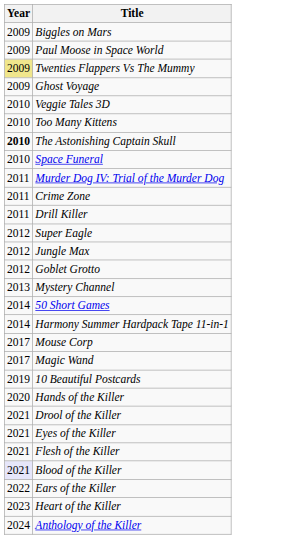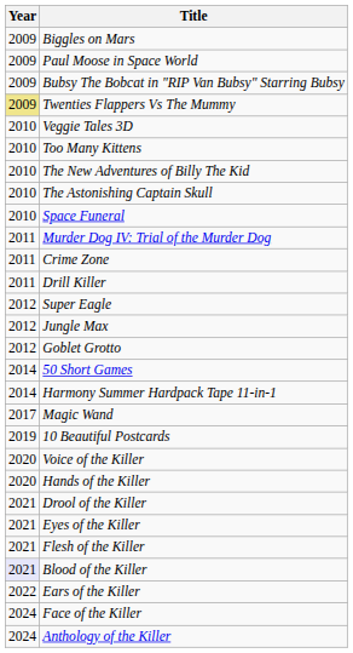 <table class="wikitable sortable">
 <tr>
 <th scope="col">Year</th>
 <th scope="col">Title</th>
 </tr>
 <tr>
 <td>2009</td>
 <td><em>Biggles on Mars</em></td>
 </tr>
 <tr>
 <td>2009</td>
 <td><em>Paul Moose in Space World</em></td>
 </tr>
 <tr>
+<td>2009</td>
+<td><em>Bubsy The Bobcat in "RIP Van Bubsy" Starring Bubsy</em></td>
+</tr>
+<tr>
 <td style="background: khaki;">2009</td>
 <td><em>Twenties Flappers Vs The Mummy</em></td>
-</tr>
-<tr>
-<td>2009</td>
-<td><em>Ghost Voyage</em></td>
 </tr>
 <tr>
 <td>2010</td>
 <td><em>Veggie Tales 3D</em></td>
 </tr>
 <tr>
 <td>2010</td>
 <td><em>Too Many Kittens</em></td>
 </tr>
 <tr>
-<td><strong>2010</strong></td>
+<td>2010</td>
+<td><em>The New Adventures of Billy The Kid</em></td>
+</tr>
+<tr>
+<td>2010</td>
 <td><em>The Astonishing Captain Skull</em></td>
 </tr>
 <tr>
 <td>2010</td>
 <td><em><a href='#'>Space Funeral</a></em></td>
 </tr>
 <tr>
 <td>2011</td>
 <td><em><a href='#'>Murder Dog IV: Trial of the Murder Dog</a></em></td>
 </tr>
 <tr>
 <td>2011</td>
 <td><em>Crime Zone</em></td>
 </tr>
 <tr>
 <td>2011</td>
 <td><em>Drill Killer</em></td>
 </tr>
 <tr>
 <td>2012</td>
 <td><em>Super Eagle</em></td>
 </tr>
 <tr>
 <td>2012</td>
 <td><em>Jungle Max</em></td>
 </tr>
 <tr>
 <td>2012</td>
 <td><em>Goblet Grotto</em></td>
 </tr>
 <tr>
-<td>2013</td>
-<td><em>Mystery Channel</em></td>
-</tr>
-<tr>
 <td>2014</td>
 <td><em><a href='#'>50 Short Games</a></em></td>
 </tr>
 <tr>
 <td>2014</td>
 <td><em>Harmony Summer Hardpack Tape 11-in-1</em></td>
 </tr>
 <tr>
 <td>2017</td>
-<td><em>Mouse Corp</em></td>
-</tr>
-<tr>
-<td>2017</td>
 <td><em>Magic Wand</em></td>
 </tr>
 <tr>
 <td>2019</td>
 <td><em>10 Beautiful Postcards</em></td>
+</tr>
+<tr>
+<td>2020</td>
+<td><em>Voice of the Killer</em></td>
 </tr>
 <tr>
 <td>2020</td>
 <td><em>Hands of the Killer</em></td>
 </tr>
 <tr>
 <td>2021</td>
 <td><em>Drool of the Killer</em></td>
 </tr>
 <tr>
 <td>2021</td>
 <td><em>Eyes of the Killer</em></td>
 </tr>
 <tr>
 <td>2021</td>
 <td><em>Flesh of the Killer</em></td>
 </tr>
 <tr>
 <td style="background: lavender;">2021</td>
 <td><em>Blood of the Killer</em></td>
 </tr>
 <tr>
 <td>2022</td>
 <td><em>Ears of the Killer</em></td>
 </tr>
 <tr>
-<td>2023</td>
-<td><em>Heart of the Killer</em></td>
+<td>2024</td>
+<td><em>Face of the Killer</em></td>
 </tr>
 <tr>
 <td>2024</td>
 <td><em><a href='#'>Anthology of the Killer</a></em></td>
 </tr>
 </table>
